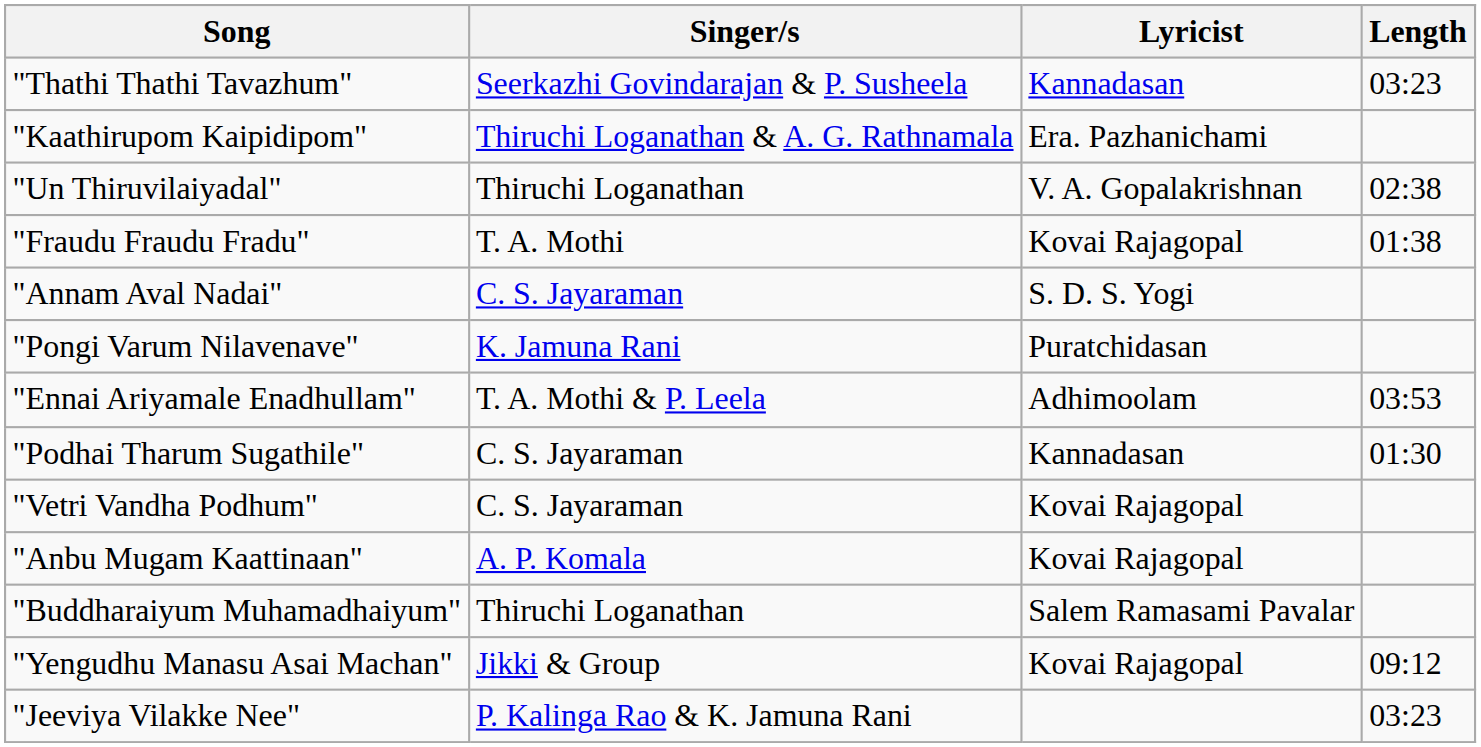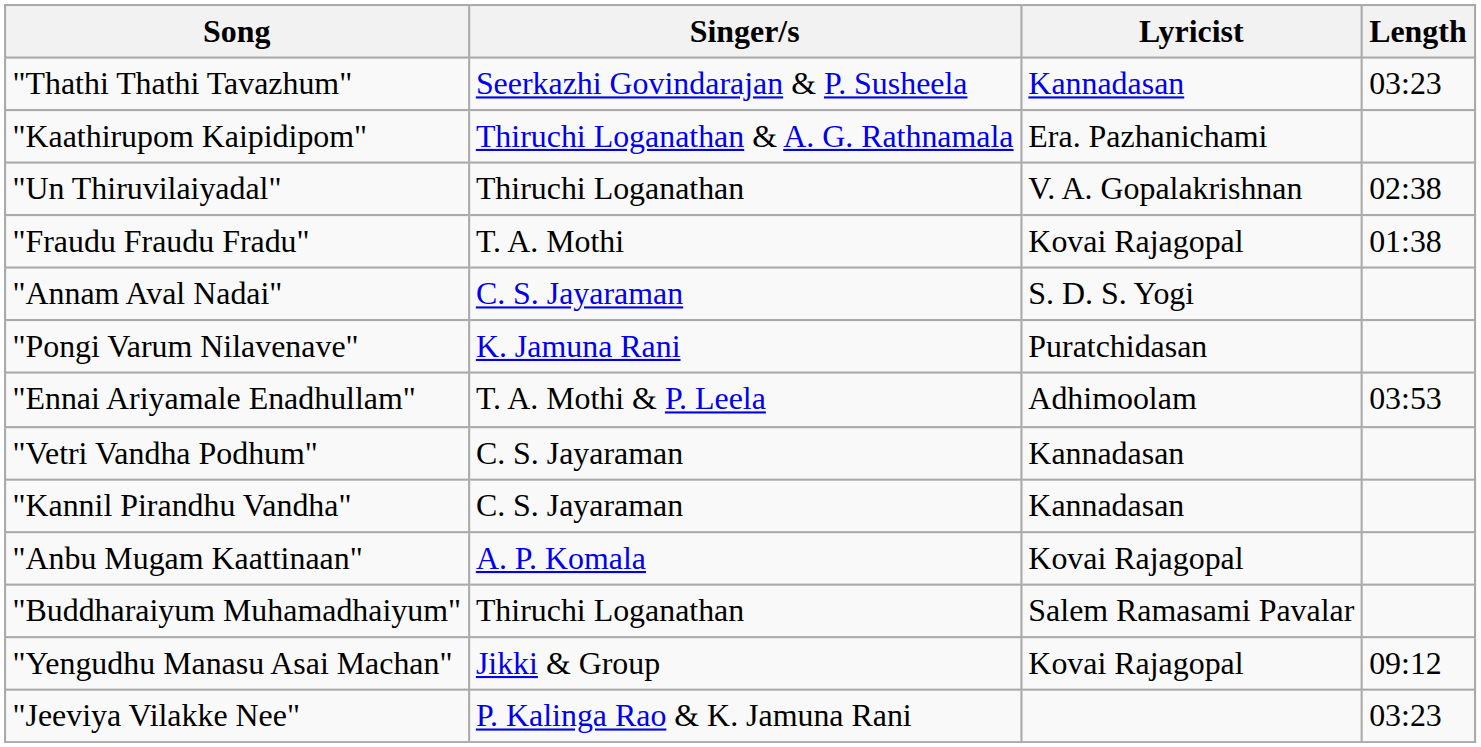 <table class="wikitable" style="font-size:95%;">
 <tr>
 <th>Song</th>
 <th>Singer/s</th>
 <th>Lyricist</th>
 <th>Length</th>
 </tr>
 <tr>
 <td>"Thathi Thathi Tavazhum"</td>
 <td><a href='#'>Seerkazhi Govindarajan</a> & <a href='#'>P. Susheela</a></td>
 <td><a href='#'>Kannadasan</a></td>
 <td>03:23</td>
 </tr>
 <tr>
 <td>"Kaathirupom Kaipidipom"</td>
 <td><a href='#'>Thiruchi Loganathan</a> & <a href='#'>A. G. Rathnamala</a></td>
 <td>Era. Pazhanichami</td>
 <td></td>
 </tr>
 <tr>
 <td>"Un Thiruvilaiyadal"</td>
 <td>Thiruchi Loganathan</td>
 <td>V. A. Gopalakrishnan</td>
 <td>02:38</td>
 </tr>
 <tr>
 <td>"Fraudu Fraudu Fradu"</td>
 <td>T. A. Mothi</td>
 <td>Kovai Rajagopal</td>
 <td>01:38</td>
 </tr>
 <tr>
 <td>"Annam Aval Nadai"</td>
 <td><a href='#'>C. S. Jayaraman</a></td>
 <td>S. D. S. Yogi</td>
 <td></td>
 </tr>
 <tr>
 <td>"Pongi Varum Nilavenave"</td>
 <td><a href='#'>K. Jamuna Rani</a></td>
 <td>Puratchidasan</td>
 <td></td>
 </tr>
 <tr>
 <td>"Ennai Ariyamale Enadhullam"</td>
 <td>T. A. Mothi & <a href='#'>P. Leela</a></td>
 <td>Adhimoolam</td>
 <td>03:53</td>
 </tr>
 <tr>
-<td>"Podhai Tharum Sugathile"</td>
+<td>"Vetri Vandha Podhum"</td>
 <td>C. S. Jayaraman</td>
 <td>Kannadasan</td>
-<td>01:30</td>
+<td></td>
 </tr>
 <tr>
-<td>"Vetri Vandha Podhum"</td>
+<td>"Kannil Pirandhu Vandha"</td>
 <td>C. S. Jayaraman</td>
-<td>Kovai Rajagopal</td>
+<td>Kannadasan</td>
 <td></td>
 </tr>
 <tr>
 <td>"Anbu Mugam Kaattinaan"</td>
 <td><a href='#'>A. P. Komala</a></td>
 <td>Kovai Rajagopal</td>
 <td></td>
 </tr>
 <tr>
 <td>"Buddharaiyum Muhamadhaiyum"</td>
 <td>Thiruchi Loganathan</td>
 <td>Salem Ramasami Pavalar</td>
 <td></td>
 </tr>
 <tr>
 <td>"Yengudhu Manasu Asai Machan"</td>
 <td><a href='#'>Jikki</a> & Group</td>
 <td>Kovai Rajagopal</td>
 <td>09:12</td>
 </tr>
 <tr>
 <td>"Jeeviya Vilakke Nee"</td>
 <td><a href='#'>P. Kalinga Rao</a> & K. Jamuna Rani</td>
 <td></td>
 <td>03:23</td>
 </tr>
 </table>
